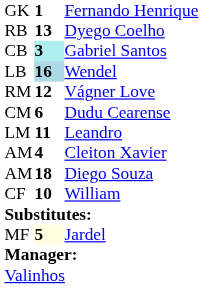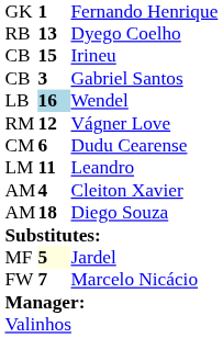 <table cellspacing="0" cellpadding="0" style="font-size:90%; margin:0.2em auto;">
 <tr>
 <th width="25"></th>
 <th width="25"></th>
 </tr>
 <tr>
 <td>GK</td>
 <td><strong>1</strong></td>
 <td><a href='#'>Fernando Henrique</a></td>
 </tr>
 <tr>
 <td>RB</td>
 <td><strong>13</strong></td>
 <td><a href='#'>Dyego Coelho</a></td>
 </tr>
 <tr>
 <td>CB</td>
-<td style="background: paleturquoise;"><strong>3</strong></td>
+<td><strong>15</strong></td>
+<td><a href='#'>Irineu</a></td>
+<td></td>
+<td></td>
+</tr>
+<tr>
+<td>CB</td>
+<td><strong>3</strong></td>
 <td><a href='#'>Gabriel Santos</a></td>
 </tr>
 <tr>
 <td>LB</td>
 <td style="background: lightblue;"><strong>16</strong></td>
 <td><a href='#'>Wendel</a></td>
 </tr>
 <tr>
 <td>RM</td>
 <td><strong>12</strong></td>
 <td><a href='#'>Vágner Love</a></td>
 </tr>
 <tr>
 <td>CM</td>
 <td><strong>6</strong></td>
 <td><a href='#'>Dudu Cearense</a></td>
 </tr>
 <tr>
 <td>LM</td>
 <td><strong>11</strong></td>
 <td><a href='#'>Leandro</a></td>
 </tr>
 <tr>
 <td>AM</td>
 <td><strong>4</strong></td>
 <td><a href='#'>Cleiton Xavier</a></td>
 </tr>
 <tr>
 <td>AM</td>
 <td><strong>18</strong></td>
 <td><a href='#'>Diego Souza</a></td>
 </tr>
 <tr>
-<td>CF</td>
-<td><strong>10</strong></td>
-<td><a href='#'>William</a></td>
-<td></td>
-<td></td>
-</tr>
-<tr>
 <td colspan=3><strong>Substitutes:</strong></td>
 </tr>
 <tr>
 <td>MF</td>
 <td style="background: lightyellow;"><strong>5</strong></td>
 <td><a href='#'>Jardel</a></td>
 <td></td>
 <td></td>
 </tr>
 <tr>
+<td>FW</td>
+<td><strong>7</strong></td>
+<td><a href='#'>Marcelo Nicácio</a></td>
+<td></td>
+<td></td>
+</tr>
+<tr>
 <td colspan=3><strong>Manager:</strong></td>
 </tr>
 <tr>
 <td colspan=4><a href='#'>Valinhos</a></td>
 </tr>
 </table>
